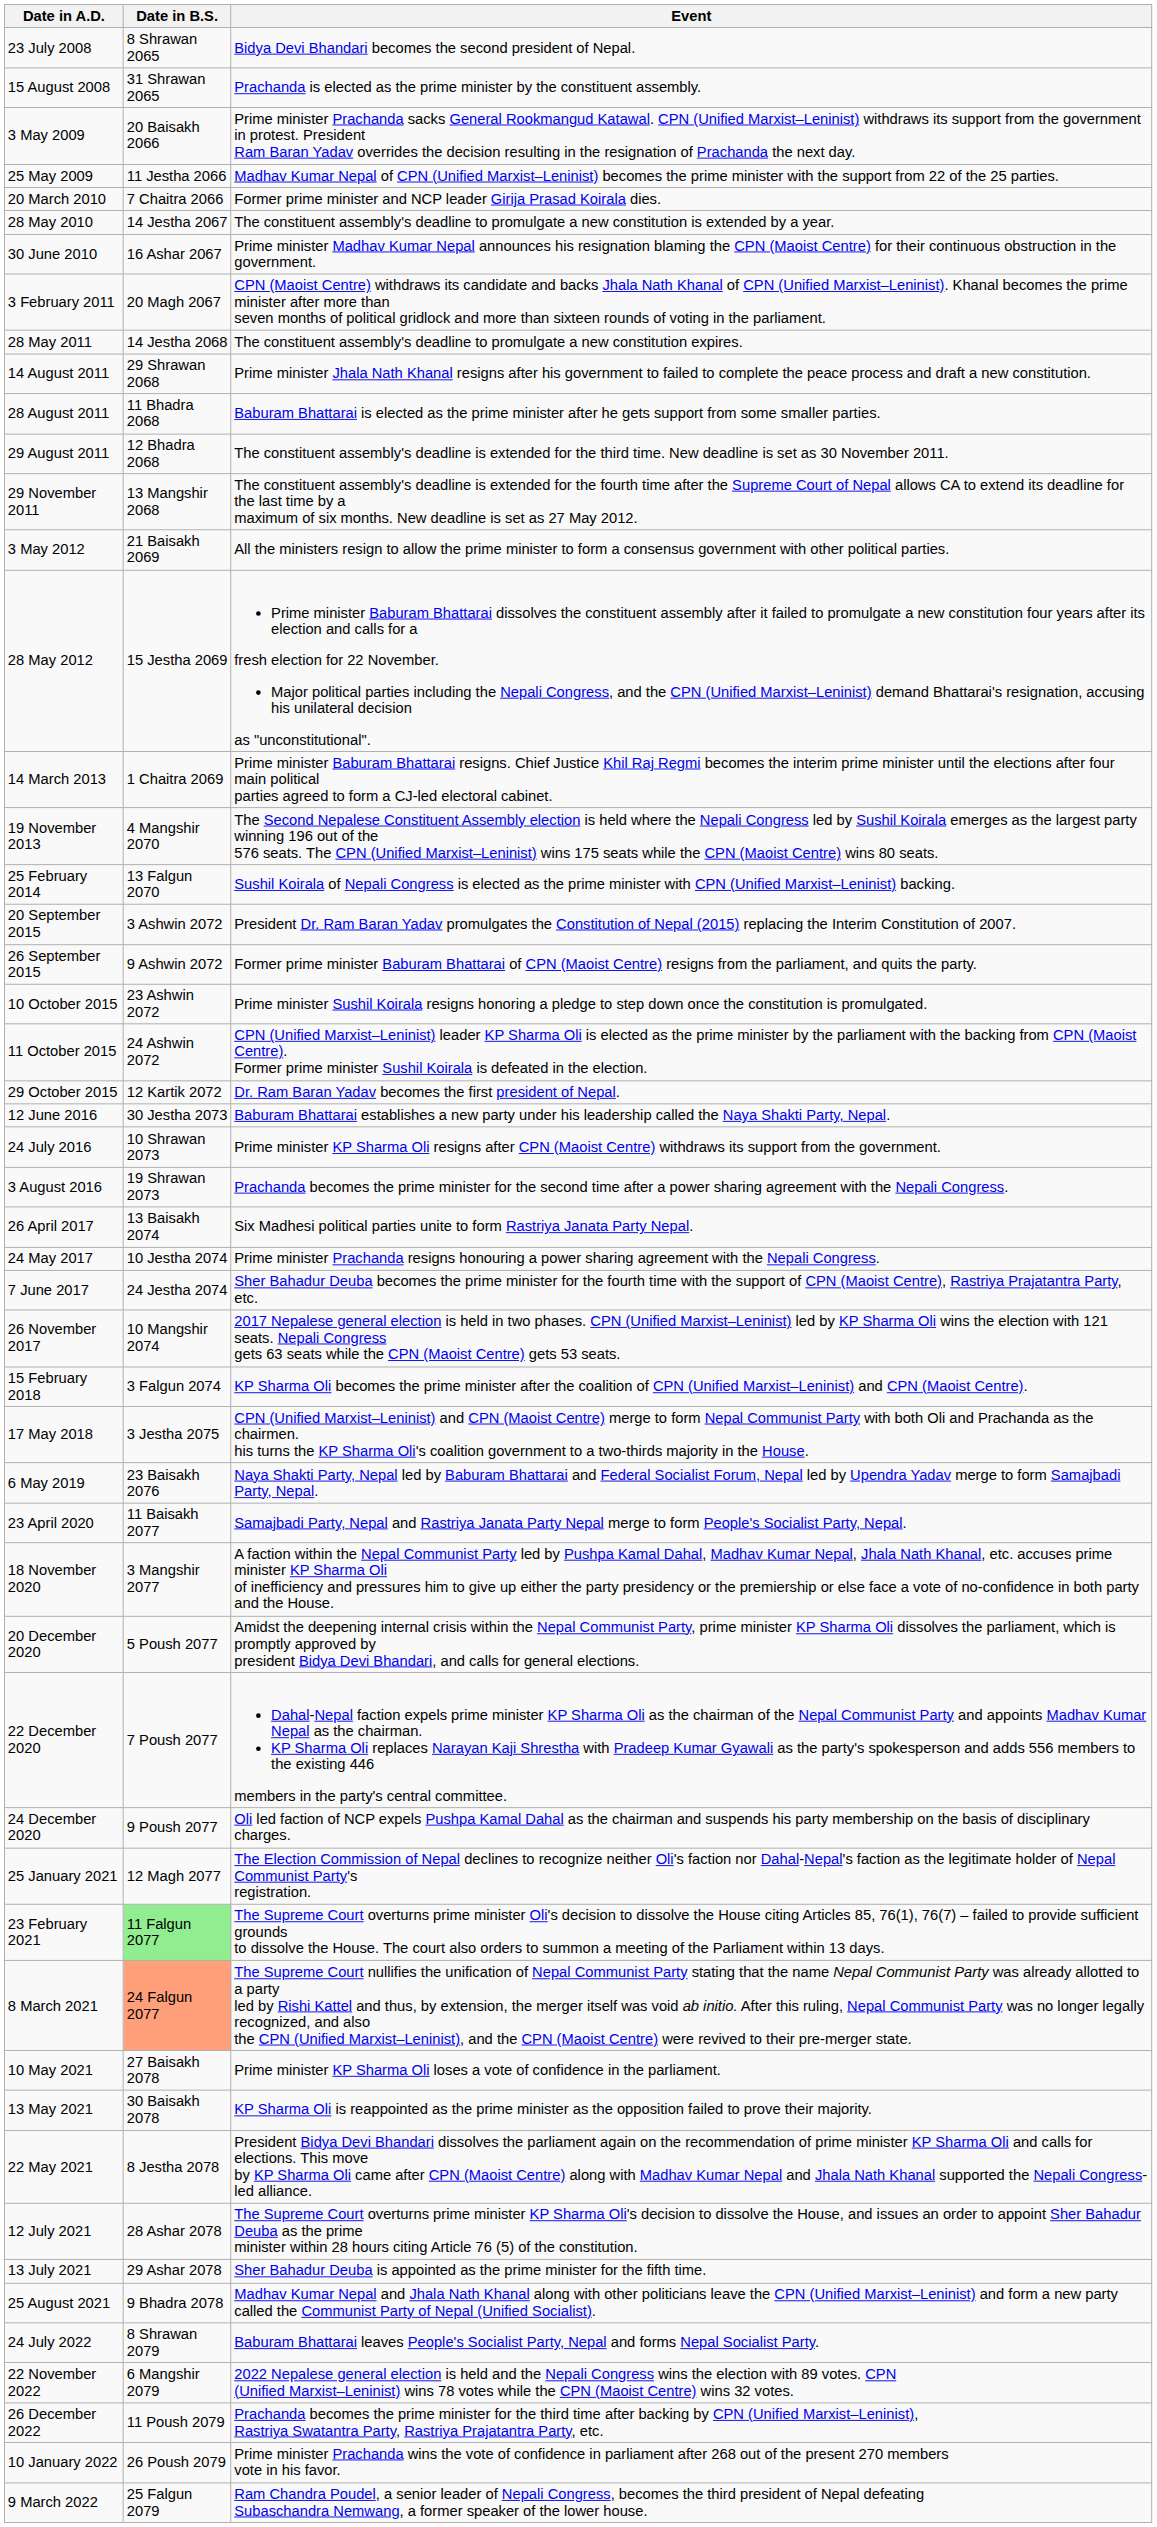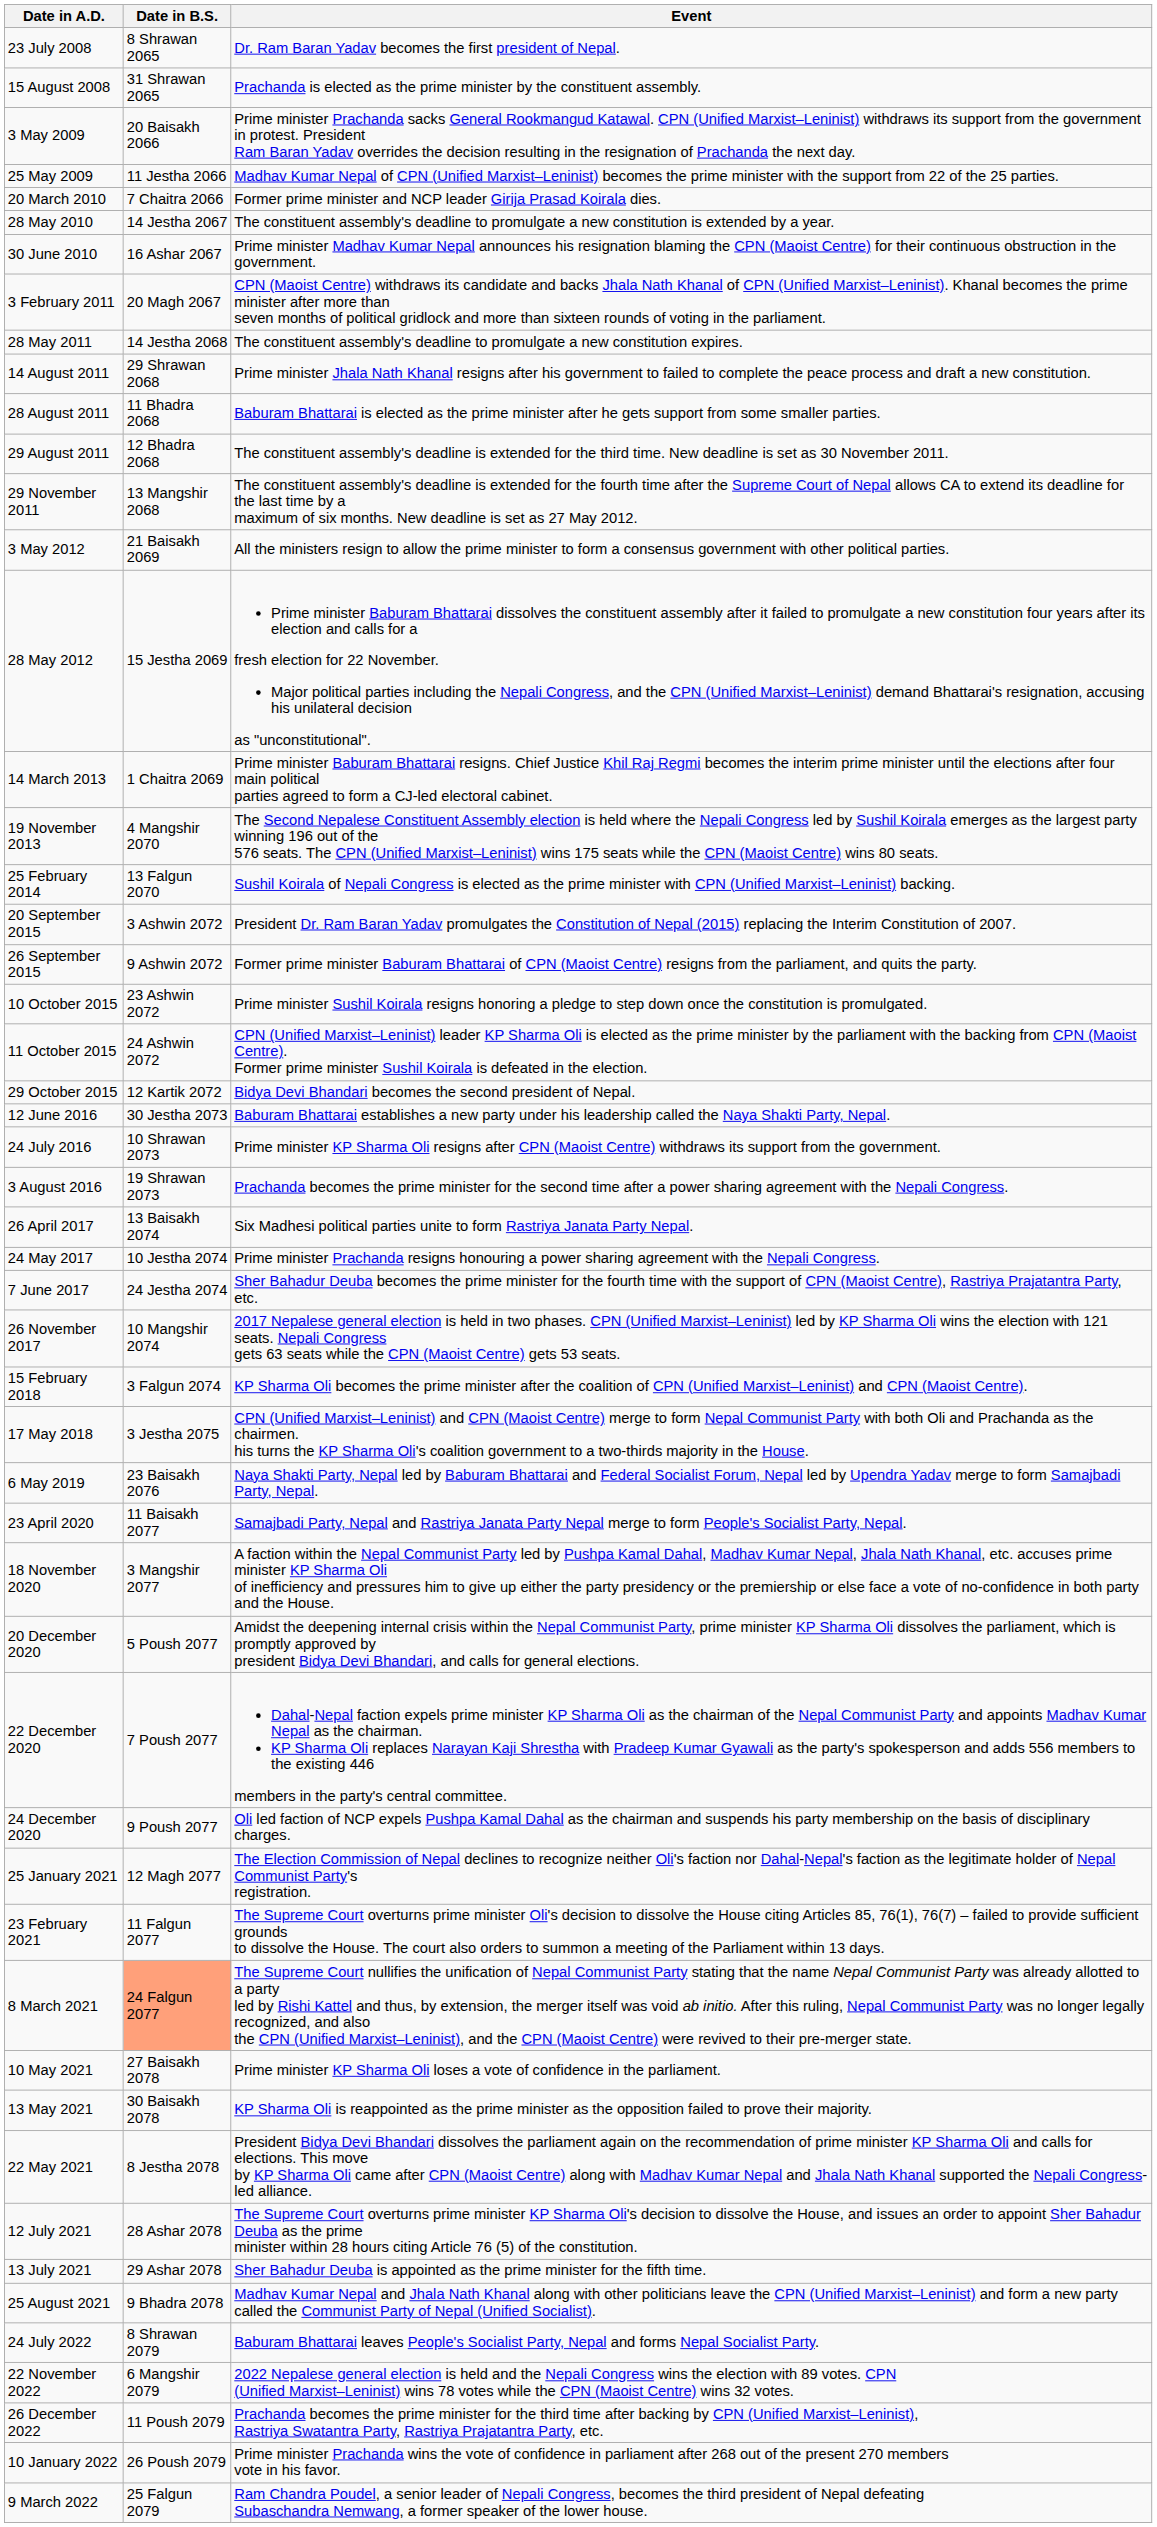 <table class="wikitable">
 <tr>
 <th>Date in A.D.</th>
 <th>Date in B.S.</th>
 <th>Event</th>
 </tr>
 <tr>
 <td>23 July 2008</td>
 <td>8 Shrawan 2065</td>
-<td><a href='#'>Bidya Devi Bhandari</a> becomes the second president of Nepal.</td>
+<td><a href='#'>Dr. Ram Baran Yadav</a> becomes the first <a href='#'>president of Nepal</a>.</td>
 </tr>
 <tr>
 <td>15 August 2008</td>
 <td>31 Shrawan 2065</td>
 <td><a href='#'>Prachanda</a> is elected as the prime minister by the constituent assembly.</td>
 </tr>
 <tr>
 <td>3 May 2009</td>
 <td>20 Baisakh 2066</td>
 <td>Prime minister <a href='#'>Prachanda</a> sacks <a href='#'>General Rookmangud Katawal</a>. <a href='#'>CPN (Unified Marxist–Leninist)</a> withdraws its support from the government in protest. President<br><a href='#'>Ram Baran Yadav</a> overrides the decision resulting in the resignation of <a href='#'>Prachanda</a> the next day.</td>
 </tr>
 <tr>
 <td>25 May 2009</td>
 <td>11 Jestha 2066</td>
 <td><a href='#'>Madhav Kumar Nepal</a> of <a href='#'>CPN (Unified Marxist–Leninist)</a> becomes the prime minister with the support from 22 of the 25 parties.</td>
 </tr>
 <tr>
 <td>20 March 2010</td>
 <td>7 Chaitra 2066</td>
 <td>Former prime minister and NCP leader <a href='#'>Girija Prasad Koirala</a> dies.</td>
 </tr>
 <tr>
 <td>28 May 2010</td>
 <td>14 Jestha 2067</td>
 <td>The constituent assembly's deadline to promulgate a new constitution is extended by a year.</td>
 </tr>
 <tr>
 <td>30 June 2010</td>
 <td>16 Ashar 2067</td>
 <td>Prime minister <a href='#'>Madhav Kumar Nepal</a> announces his resignation blaming the <a href='#'>CPN (Maoist Centre)</a> for their continuous obstruction in the government.</td>
 </tr>
 <tr>
 <td>3 February 2011</td>
 <td>20 Magh 2067</td>
 <td><a href='#'>CPN (Maoist Centre)</a> withdraws its candidate and backs <a href='#'>Jhala Nath Khanal</a> of <a href='#'>CPN (Unified Marxist–Leninist)</a>. Khanal becomes the prime minister after more than<br>seven months of political gridlock and more than sixteen rounds of voting in the parliament.</td>
 </tr>
 <tr>
 <td>28 May 2011</td>
 <td>14 Jestha 2068</td>
 <td>The constituent assembly's deadline to promulgate a new constitution expires.</td>
 </tr>
 <tr>
 <td>14 August 2011</td>
 <td>29 Shrawan 2068</td>
 <td>Prime minister <a href='#'>Jhala Nath Khanal</a> resigns after his government to failed to complete the peace process and draft a new constitution.</td>
 </tr>
 <tr>
 <td>28 August 2011</td>
 <td>11 Bhadra 2068</td>
 <td><a href='#'>Baburam Bhattarai</a> is elected as the prime minister after he gets support from some smaller parties.</td>
 </tr>
 <tr>
 <td>29 August 2011</td>
 <td>12 Bhadra 2068</td>
 <td>The constituent assembly's deadline is extended for the third time. New deadline is set as 30 November 2011.</td>
 </tr>
 <tr>
 <td>29 November 2011</td>
 <td>13 Mangshir 2068</td>
 <td>The constituent assembly's deadline is extended for the fourth time after the <a href='#'>Supreme Court of Nepal</a> allows CA to extend its deadline for the last time by a<br>maximum of six months. New deadline is set as 27 May 2012.</td>
 </tr>
 <tr>
 <td>3 May 2012</td>
 <td>21 Baisakh 2069</td>
 <td>All the ministers resign to allow the prime minister to form a consensus government with other political parties.</td>
 </tr>
 <tr>
 <td>28 May 2012</td>
 <td>15 Jestha 2069</td>
 <td><br><ul><li>Prime minister <a href='#'>Baburam Bhattarai</a> dissolves the constituent assembly after it failed to promulgate a new constitution four years after its election and calls for a</li></ul>fresh election for 22 November.<ul><li>Major political parties including the <a href='#'>Nepali Congress</a>, and the <a href='#'>CPN (Unified Marxist–Leninist)</a> demand Bhattarai's resignation, accusing his unilateral decision</li></ul>as "unconstitutional".</td>
 </tr>
 <tr>
 <td>14 March 2013</td>
 <td>1 Chaitra 2069</td>
 <td>Prime minister <a href='#'>Baburam Bhattarai</a> resigns. Chief Justice <a href='#'>Khil Raj Regmi</a> becomes the interim prime minister until the elections after four main political<br>parties agreed to form a CJ-led electoral cabinet.</td>
 </tr>
 <tr>
 <td>19 November 2013</td>
 <td>4 Mangshir 2070</td>
 <td>The <a href='#'>Second Nepalese Constituent Assembly election</a> is held where the <a href='#'>Nepali Congress</a> led by <a href='#'>Sushil Koirala</a> emerges as the largest party winning 196 out of the<br>576 seats. The <a href='#'>CPN (Unified Marxist–Leninist)</a> wins 175 seats while the <a href='#'>CPN (Maoist Centre)</a> wins 80 seats.</td>
 </tr>
 <tr>
 <td>25 February 2014</td>
 <td>13 Falgun 2070</td>
 <td><a href='#'>Sushil Koirala</a> of <a href='#'>Nepali Congress</a> is elected as the prime minister with <a href='#'>CPN (Unified Marxist–Leninist)</a> backing.</td>
 </tr>
 <tr>
 <td>20 September 2015</td>
 <td>3 Ashwin 2072</td>
 <td>President <a href='#'>Dr. Ram Baran Yadav</a> promulgates the <a href='#'>Constitution of Nepal (2015)</a> replacing the Interim Constitution of 2007.</td>
 </tr>
 <tr>
 <td>26 September 2015</td>
 <td>9 Ashwin 2072</td>
 <td>Former prime minister <a href='#'>Baburam Bhattarai</a> of <a href='#'>CPN (Maoist Centre)</a> resigns from the parliament, and quits the party.</td>
 </tr>
 <tr>
 <td>10 October 2015</td>
 <td>23 Ashwin 2072</td>
 <td>Prime minister <a href='#'>Sushil Koirala</a> resigns honoring a pledge to step down once the constitution is promulgated.</td>
 </tr>
 <tr>
 <td>11 October 2015</td>
 <td>24 Ashwin 2072</td>
 <td><a href='#'>CPN (Unified Marxist–Leninist)</a> leader <a href='#'>KP Sharma Oli</a> is elected as the prime minister by the parliament with the backing from <a href='#'>CPN (Maoist Centre)</a>.<br>Former prime minister <a href='#'>Sushil Koirala</a> is defeated in the election.</td>
 </tr>
 <tr>
 <td>29 October 2015</td>
 <td>12 Kartik 2072</td>
-<td><a href='#'>Dr. Ram Baran Yadav</a> becomes the first <a href='#'>president of Nepal</a>.</td>
+<td><a href='#'>Bidya Devi Bhandari</a> becomes the second president of Nepal.</td>
 </tr>
 <tr>
 <td>12 June 2016</td>
 <td>30 Jestha 2073</td>
 <td><a href='#'>Baburam Bhattarai</a> establishes a new party under his leadership called the <a href='#'>Naya Shakti Party, Nepal</a>.</td>
 </tr>
 <tr>
 <td>24 July 2016</td>
 <td>10 Shrawan 2073</td>
 <td>Prime minister <a href='#'>KP Sharma Oli</a> resigns after <a href='#'>CPN (Maoist Centre)</a> withdraws its support from the government.</td>
 </tr>
 <tr>
 <td>3 August 2016</td>
 <td>19 Shrawan 2073</td>
 <td><a href='#'>Prachanda</a> becomes the prime minister for the second time after a power sharing agreement with the <a href='#'>Nepali Congress</a>.</td>
 </tr>
 <tr>
 <td>26 April 2017</td>
 <td>13 Baisakh 2074</td>
 <td>Six Madhesi political parties unite to form <a href='#'>Rastriya Janata Party Nepal</a>.</td>
 </tr>
 <tr>
 <td>24 May 2017</td>
 <td>10 Jestha 2074</td>
 <td>Prime minister <a href='#'>Prachanda</a> resigns honouring a power sharing agreement with the <a href='#'>Nepali Congress</a>.</td>
 </tr>
 <tr>
 <td>7 June 2017</td>
 <td>24 Jestha 2074</td>
 <td><a href='#'>Sher Bahadur Deuba</a> becomes the prime minister for the fourth time with the support of  <a href='#'>CPN (Maoist Centre)</a>, <a href='#'>Rastriya Prajatantra Party</a>, etc.</td>
 </tr>
 <tr>
 <td>26 November 2017</td>
 <td>10 Mangshir 2074</td>
 <td><a href='#'>2017 Nepalese general election</a> is held in two phases. <a href='#'>CPN (Unified Marxist–Leninist)</a> led by <a href='#'>KP Sharma Oli</a> wins the election with 121 seats. <a href='#'>Nepali Congress</a><br>gets 63 seats while the <a href='#'>CPN (Maoist Centre)</a> gets 53 seats.</td>
 </tr>
 <tr>
 <td>15 February 2018</td>
 <td>3 Falgun 2074</td>
 <td><a href='#'>KP Sharma Oli</a> becomes the prime minister after the coalition of <a href='#'>CPN (Unified Marxist–Leninist)</a> and <a href='#'>CPN (Maoist Centre)</a>.</td>
 </tr>
 <tr>
 <td>17 May 2018</td>
 <td>3 Jestha 2075</td>
 <td><a href='#'>CPN (Unified Marxist–Leninist)</a> and <a href='#'>CPN (Maoist Centre)</a> merge to form <a href='#'>Nepal Communist Party</a> with both Oli and Prachanda as the chairmen.<br>his turns the <a href='#'>KP Sharma Oli</a>'s coalition government to a two-thirds majority in the <a href='#'>House</a>.</td>
 </tr>
 <tr>
 <td>6 May 2019</td>
 <td>23 Baisakh 2076</td>
 <td><a href='#'>Naya Shakti Party, Nepal</a> led by <a href='#'>Baburam Bhattarai</a> and <a href='#'>Federal Socialist Forum, Nepal</a> led by <a href='#'>Upendra Yadav</a> merge to form <a href='#'>Samajbadi Party, Nepal</a>.</td>
 </tr>
 <tr>
 <td>23 April 2020</td>
 <td>11 Baisakh 2077</td>
 <td><a href='#'>Samajbadi Party, Nepal</a> and <a href='#'>Rastriya Janata Party Nepal</a> merge to form <a href='#'>People's Socialist Party, Nepal</a>.</td>
 </tr>
 <tr>
 <td>18 November 2020</td>
 <td>3 Mangshir 2077</td>
 <td>A faction within the <a href='#'>Nepal Communist Party</a> led by <a href='#'>Pushpa Kamal Dahal</a>, <a href='#'>Madhav Kumar Nepal</a>, <a href='#'>Jhala Nath Khanal</a>, etc. accuses prime minister <a href='#'>KP Sharma Oli</a><br>of inefficiency and pressures him to give up either the party presidency or the premiership or else face a vote of no-confidence in both party and the House.</td>
 </tr>
 <tr>
 <td>20 December 2020</td>
 <td>5 Poush 2077</td>
 <td>Amidst the deepening internal crisis within the <a href='#'>Nepal Communist Party</a>, prime minister <a href='#'>KP Sharma Oli</a> dissolves the parliament, which is promptly approved by<br>president <a href='#'>Bidya Devi Bhandari</a>, and calls for general elections.</td>
 </tr>
 <tr>
 <td>22 December 2020</td>
 <td>7 Poush 2077</td>
 <td><br><ul><li><a href='#'>Dahal</a>-<a href='#'>Nepal</a> faction expels prime minister <a href='#'>KP Sharma Oli</a> as the chairman of the <a href='#'>Nepal Communist Party</a> and appoints <a href='#'>Madhav Kumar Nepal</a> as the chairman.</li><li><a href='#'>KP Sharma Oli</a> replaces <a href='#'>Narayan Kaji Shrestha</a> with <a href='#'>Pradeep Kumar Gyawali</a> as the party's spokesperson and adds 556 members to the existing 446</li></ul>members in the party's central committee.</td>
 </tr>
 <tr>
 <td>24 December 2020</td>
 <td>9 Poush 2077</td>
 <td><a href='#'>Oli</a> led faction of NCP expels <a href='#'>Pushpa Kamal Dahal</a> as the chairman and suspends his party membership on the basis of disciplinary charges.</td>
 </tr>
 <tr>
 <td>25 January 2021</td>
 <td>12 Magh 2077</td>
 <td><a href='#'>The Election Commission of Nepal</a> declines to recognize neither <a href='#'>Oli</a>'s faction nor <a href='#'>Dahal</a>-<a href='#'>Nepal</a>'s faction as the legitimate holder of <a href='#'>Nepal Communist Party</a>'s<br>registration.</td>
 </tr>
 <tr>
 <td>23 February 2021</td>
-<td style="background: lightgreen;">11 Falgun 2077</td>
+<td>11 Falgun 2077</td>
 <td><a href='#'>The Supreme Court</a> overturns prime minister <a href='#'>Oli</a>'s decision to dissolve the House citing Articles 85, 76(1), 76(7) – failed to provide sufficient grounds<br>to dissolve the House. The court also orders to summon a meeting of the Parliament within 13 days.</td>
 </tr>
 <tr>
 <td>8 March 2021</td>
 <td style="background: lightsalmon;">24 Falgun 2077</td>
 <td><a href='#'>The Supreme Court</a> nullifies the unification of <a href='#'>Nepal Communist Party</a> stating that the name <em>Nepal Communist Party</em> was already allotted to a party<br>led by <a href='#'>Rishi Kattel</a> and thus, by extension, the merger itself was void <em>ab initio.</em> After this ruling, <a href='#'>Nepal Communist Party</a> was no longer legally recognized, and also<br>the <a href='#'>CPN (Unified Marxist–Leninist)</a>, and the <a href='#'>CPN (Maoist Centre)</a> were revived to their pre-merger state.</td>
 </tr>
 <tr>
 <td>10 May 2021</td>
 <td>27 Baisakh 2078</td>
 <td>Prime minister <a href='#'>KP Sharma Oli</a> loses a vote of confidence in the parliament.</td>
 </tr>
 <tr>
 <td>13 May 2021</td>
 <td>30 Baisakh 2078</td>
 <td><a href='#'>KP Sharma Oli</a> is reappointed as the prime minister as the opposition failed to prove their majority.</td>
 </tr>
 <tr>
 <td>22 May 2021</td>
 <td>8 Jestha 2078</td>
 <td>President <a href='#'>Bidya Devi Bhandari</a> dissolves the parliament again on the recommendation of prime minister <a href='#'>KP Sharma Oli</a> and calls for elections. This move<br>by <a href='#'>KP Sharma Oli</a> came after <a href='#'>CPN (Maoist Centre)</a> along with <a href='#'>Madhav Kumar Nepal</a> and <a href='#'>Jhala Nath Khanal</a> supported the <a href='#'>Nepali Congress</a>-led alliance.</td>
 </tr>
 <tr>
 <td>12 July 2021</td>
 <td>28 Ashar 2078</td>
 <td><a href='#'>The Supreme Court</a> overturns prime minister <a href='#'>KP Sharma Oli</a>'s decision to dissolve the House, and issues an order to appoint <a href='#'>Sher Bahadur Deuba</a> as the prime<br>minister within 28 hours citing Article 76 (5) of the constitution.</td>
 </tr>
 <tr>
 <td>13 July 2021</td>
 <td>29 Ashar 2078</td>
 <td><a href='#'>Sher Bahadur Deuba</a> is appointed as the prime minister for the fifth time.</td>
 </tr>
 <tr>
 <td>25 August 2021</td>
 <td>9 Bhadra 2078</td>
 <td><a href='#'>Madhav Kumar Nepal</a> and <a href='#'>Jhala Nath Khanal</a> along with other politicians leave the <a href='#'>CPN (Unified Marxist–Leninist)</a> and form a new party called the <a href='#'>Communist Party of Nepal (Unified Socialist)</a>.</td>
 </tr>
 <tr>
 <td>24 July 2022</td>
 <td>8 Shrawan 2079</td>
 <td><a href='#'>Baburam Bhattarai</a> leaves <a href='#'>People's Socialist Party, Nepal</a> and forms <a href='#'>Nepal Socialist Party</a>.</td>
 </tr>
 <tr>
 <td>22 November 2022</td>
 <td>6 Mangshir 2079</td>
 <td><a href='#'>2022 Nepalese general election</a> is held and the <a href='#'>Nepali Congress</a> wins the election with 89 votes. <a href='#'>CPN</a><br><a href='#'>(Unified Marxist–Leninist)</a> wins 78 votes while the <a href='#'>CPN (Maoist Centre)</a> wins 32 votes.</td>
 </tr>
 <tr>
 <td>26 December 2022</td>
 <td>11 Poush 2079</td>
 <td><a href='#'>Prachanda</a> becomes the prime minister for the third time after backing by <a href='#'>CPN (Unified Marxist–Leninist)</a>,<br><a href='#'>Rastriya Swatantra Party</a>, <a href='#'>Rastriya Prajatantra Party</a>, etc.</td>
 </tr>
 <tr>
 <td>10 January 2022</td>
 <td>26 Poush 2079</td>
 <td>Prime minister <a href='#'>Prachanda</a> wins the vote of confidence in parliament after 268 out of the present 270 members<br>vote in his favor.</td>
 </tr>
 <tr>
 <td>9 March 2022</td>
 <td>25 Falgun 2079</td>
 <td><a href='#'>Ram Chandra Poudel</a>, a senior leader of <a href='#'>Nepali Congress</a>, becomes the third president of Nepal defeating<br><a href='#'>Subaschandra Nemwang</a>, a former speaker of the lower house.</td>
 </tr>
 </table>
